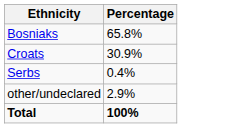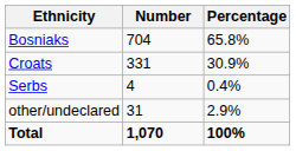 <table class="wikitable">
 <tr>
 <th width="100px">Ethnicity</th>
+<th width="80px">Number</th>
 <th width="80px">Percentage</th>
 </tr>
 <tr>
 <td><a href='#'>Bosniaks</a></td>
+<td>704</td>
 <td>65.8%</td>
 </tr>
 <tr>
 <td><a href='#'>Croats</a></td>
+<td>331</td>
 <td>30.9%</td>
 </tr>
 <tr>
 <td><a href='#'>Serbs</a></td>
+<td>4</td>
 <td>0.4%</td>
 </tr>
 <tr>
 <td>other/undeclared</td>
+<td>31</td>
 <td>2.9%</td>
 </tr>
 <tr>
 <td><strong>Total</strong></td>
+<td><strong>1,070</strong></td>
 <td><strong>100%</strong></td>
 </tr>
 </table>
